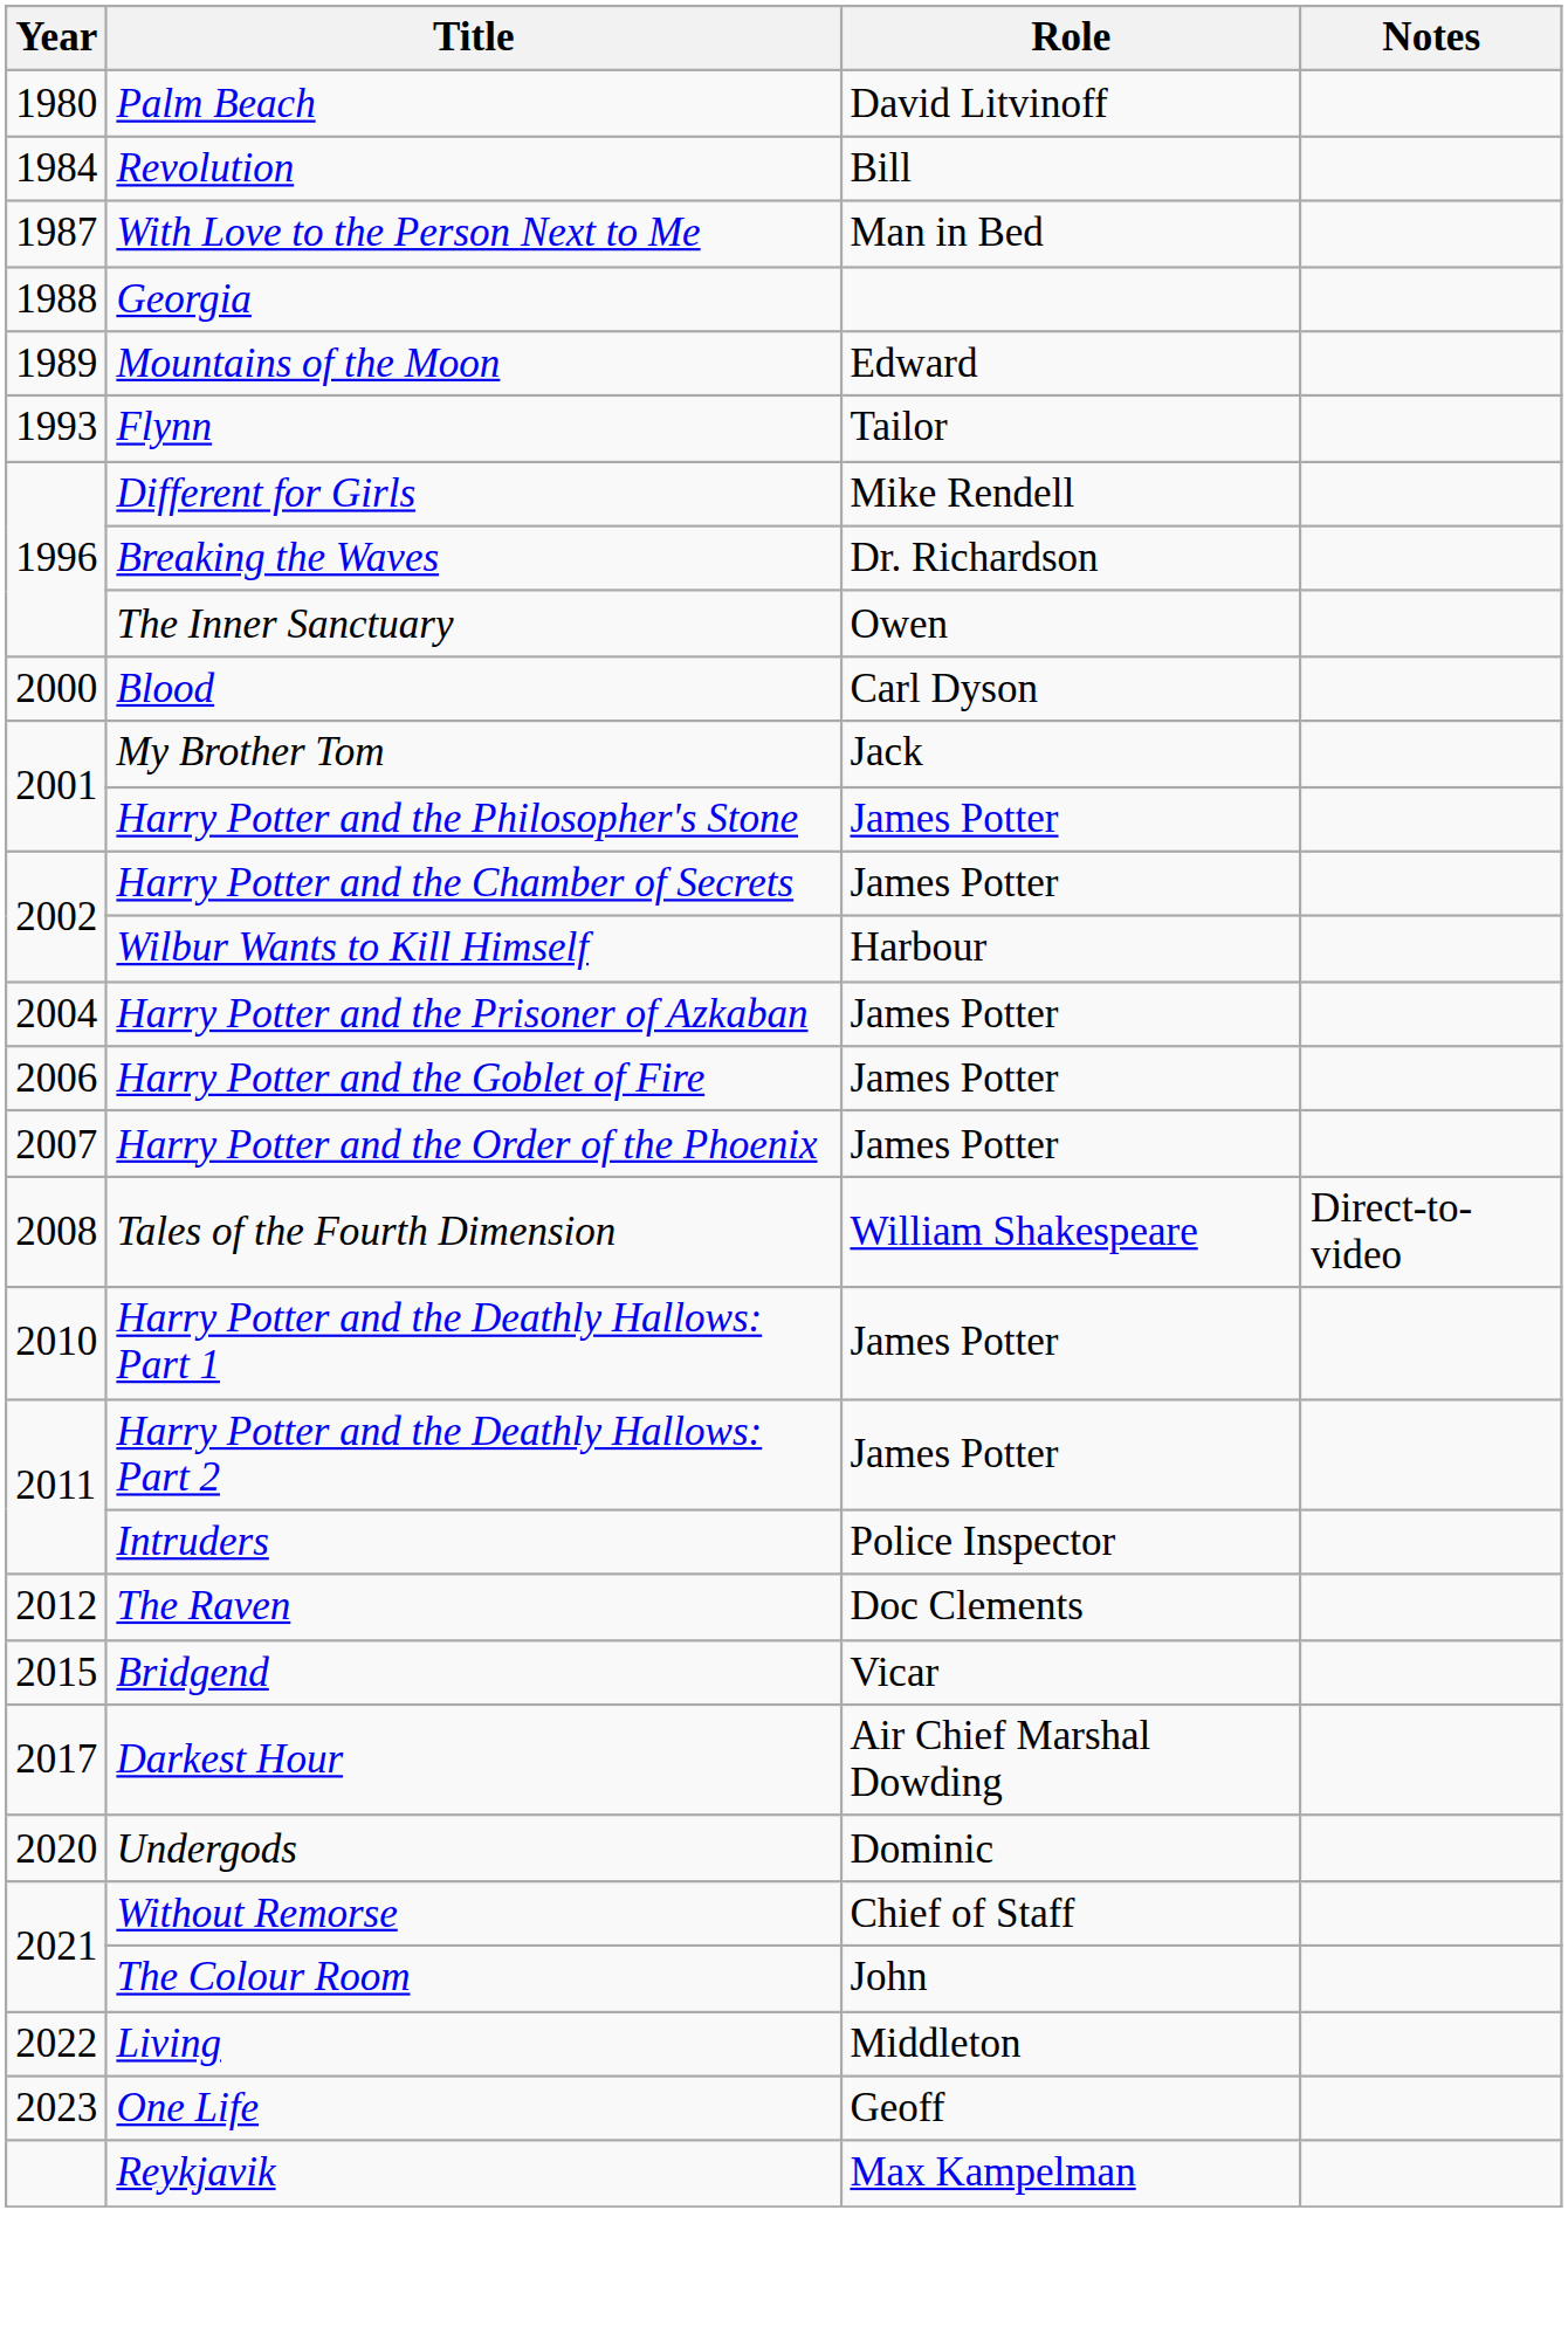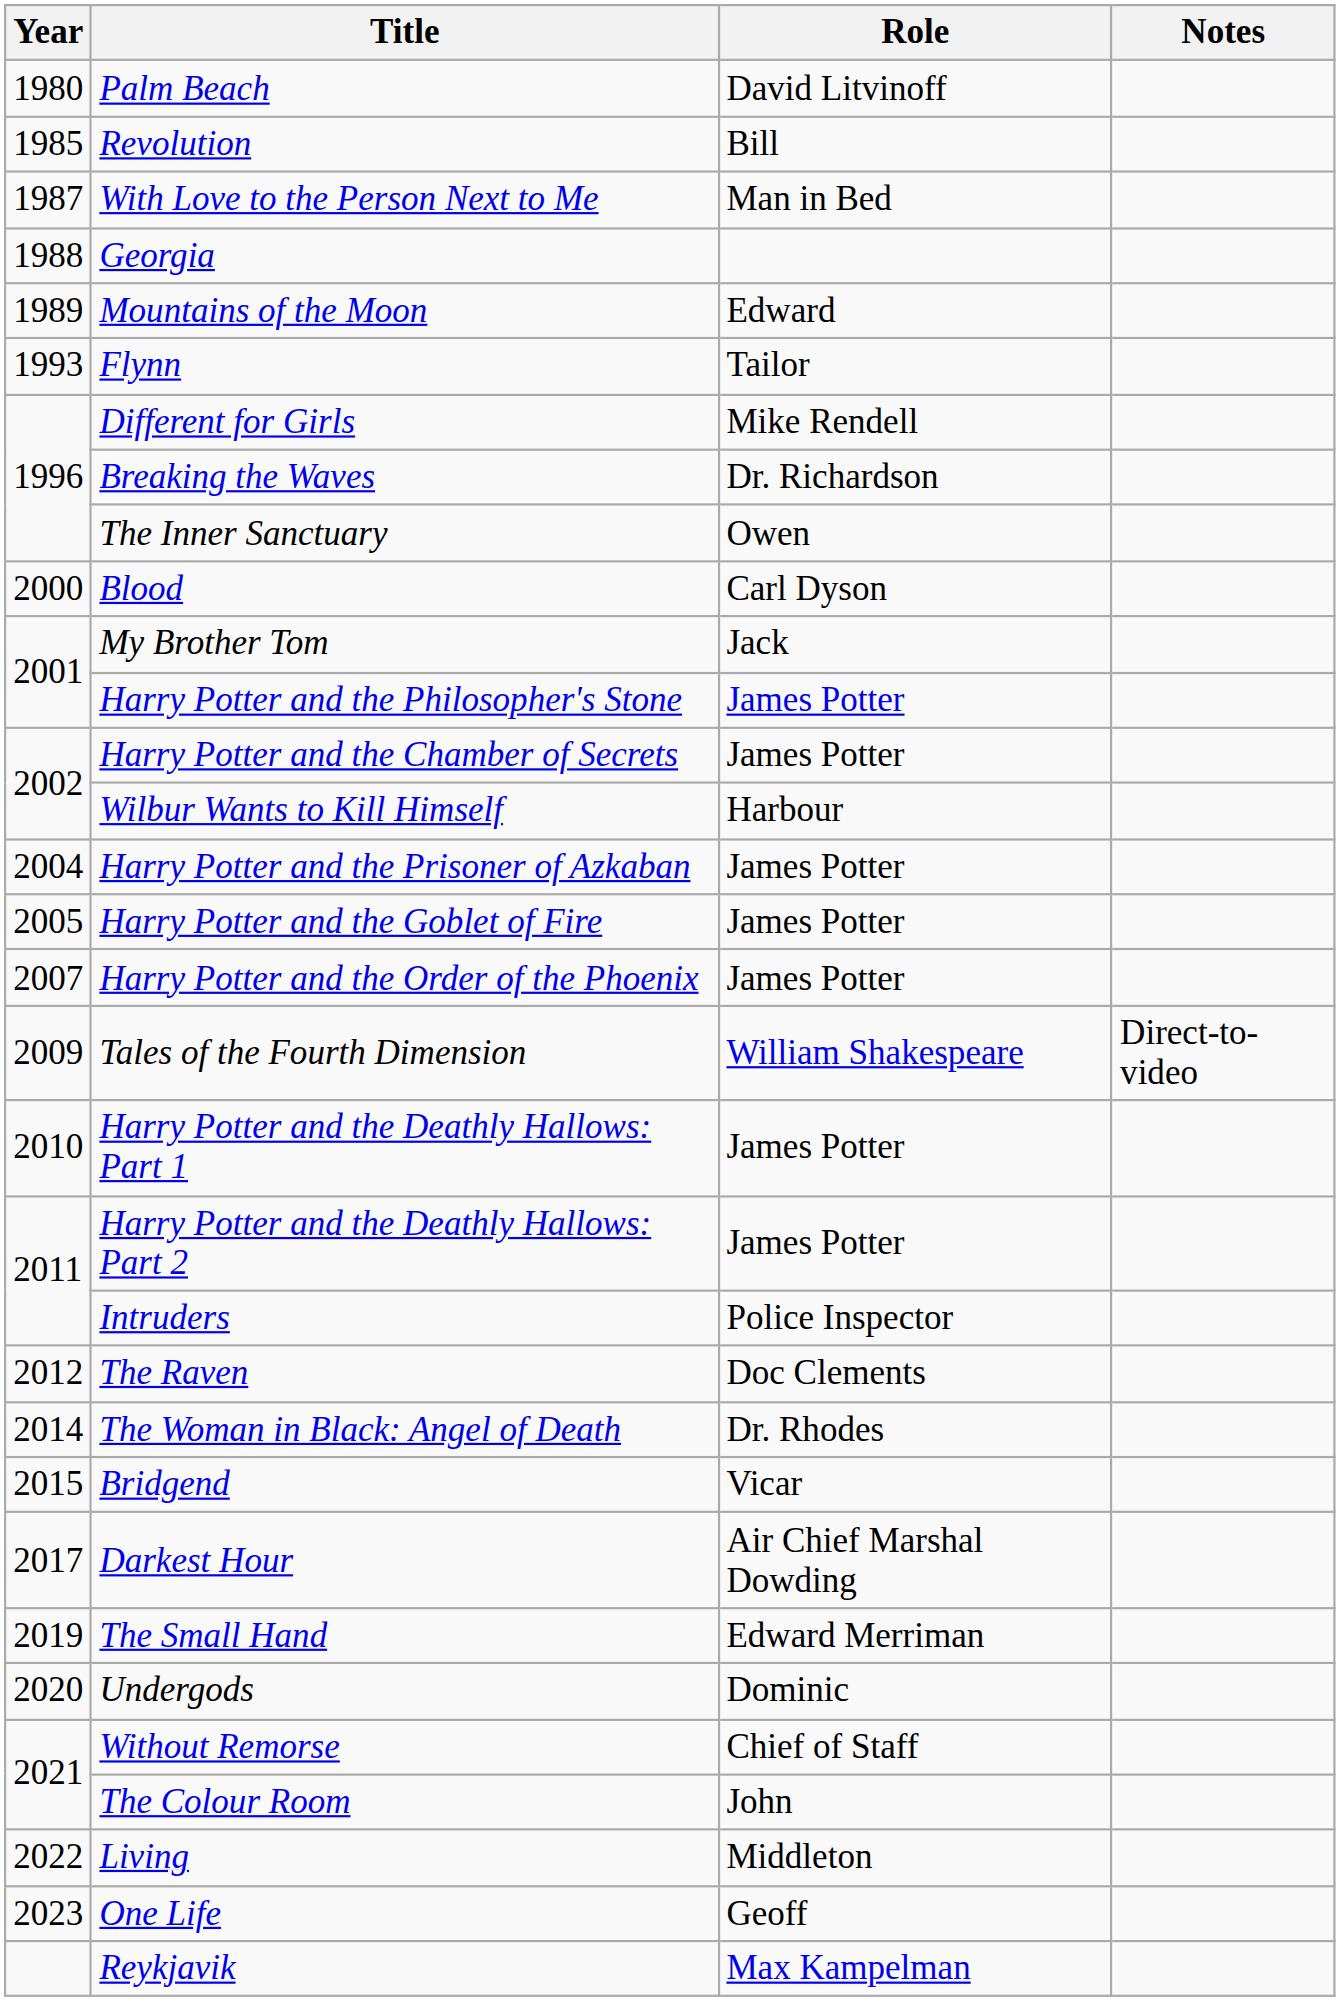 <table class="wikitable sortable">
 <tr>
 <th>Year</th>
 <th>Title</th>
 <th>Role</th>
 <th class="unsortable">Notes</th>
 </tr>
 <tr>
 <td>1980</td>
 <td><em><a href='#'>Palm Beach</a></em></td>
 <td>David Litvinoff</td>
 <td></td>
 </tr>
 <tr>
-<td>1984</td>
+<td>1985</td>
 <td><em><a href='#'>Revolution</a></em></td>
 <td>Bill</td>
 <td></td>
 </tr>
 <tr>
 <td>1987</td>
 <td><em><a href='#'>With Love to the Person Next to Me</a></em></td>
 <td>Man in Bed</td>
 <td></td>
 </tr>
 <tr>
 <td>1988</td>
 <td><em><a href='#'>Georgia</a></em></td>
 <td></td>
 <td></td>
 </tr>
 <tr>
 <td>1989</td>
 <td><em><a href='#'>Mountains of the Moon</a></em></td>
 <td>Edward</td>
 <td></td>
 </tr>
 <tr>
 <td>1993</td>
 <td><em><a href='#'>Flynn</a></em></td>
 <td>Tailor</td>
 <td></td>
 </tr>
 <tr>
 <td rowspan="3">1996</td>
 <td><em><a href='#'>Different for Girls</a></em></td>
 <td>Mike Rendell</td>
 <td></td>
 </tr>
 <tr>
 <td><em><a href='#'>Breaking the Waves</a></em></td>
 <td>Dr. Richardson</td>
 <td></td>
 </tr>
 <tr>
 <td><em>The Inner Sanctuary</em></td>
 <td>Owen</td>
 <td></td>
 </tr>
 <tr>
 <td>2000</td>
 <td><em><a href='#'>Blood</a></em></td>
 <td>Carl Dyson</td>
 <td></td>
 </tr>
 <tr>
 <td rowspan="2">2001</td>
 <td><em>My Brother Tom</em></td>
 <td>Jack</td>
 <td></td>
 </tr>
 <tr>
 <td><em><a href='#'>Harry Potter and the Philosopher's Stone</a></em></td>
 <td><a href='#'>James Potter</a></td>
 <td></td>
 </tr>
 <tr>
 <td rowspan="2">2002</td>
 <td><em><a href='#'>Harry Potter and the Chamber of Secrets</a></em></td>
 <td>James Potter</td>
 <td></td>
 </tr>
 <tr>
 <td><em><a href='#'>Wilbur Wants to Kill Himself</a></em></td>
 <td>Harbour</td>
 <td></td>
 </tr>
 <tr>
 <td>2004</td>
 <td><em><a href='#'>Harry Potter and the Prisoner of Azkaban</a></em></td>
 <td>James Potter</td>
 <td></td>
 </tr>
 <tr>
-<td>2006</td>
+<td>2005</td>
 <td><em><a href='#'>Harry Potter and the Goblet of Fire</a></em></td>
 <td>James Potter</td>
 <td></td>
 </tr>
 <tr>
 <td>2007</td>
 <td><em><a href='#'>Harry Potter and the Order of the Phoenix</a></em></td>
 <td>James Potter</td>
 <td></td>
 </tr>
 <tr>
-<td>2008</td>
+<td>2009</td>
 <td><em>Tales of the Fourth Dimension</em></td>
 <td><a href='#'>William Shakespeare</a></td>
 <td>Direct-to-video</td>
 </tr>
 <tr>
 <td>2010</td>
 <td><em><a href='#'>Harry Potter and the Deathly Hallows: Part 1</a></em></td>
 <td>James Potter</td>
 <td></td>
 </tr>
 <tr>
 <td rowspan="2">2011</td>
 <td><em><a href='#'>Harry Potter and the Deathly Hallows: Part 2</a></em></td>
 <td>James Potter</td>
 <td></td>
 </tr>
 <tr>
 <td><em><a href='#'>Intruders</a></em></td>
 <td>Police Inspector</td>
 <td></td>
 </tr>
 <tr>
 <td>2012</td>
 <td><em><a href='#'>The Raven</a></em></td>
 <td>Doc Clements</td>
 <td></td>
 </tr>
 <tr>
+<td>2014</td>
+<td><em><a href='#'>The Woman in Black: Angel of Death</a></em></td>
+<td>Dr. Rhodes</td>
+<td></td>
+</tr>
+<tr>
 <td>2015</td>
 <td><em><a href='#'>Bridgend</a></em></td>
 <td>Vicar</td>
 <td></td>
 </tr>
 <tr>
 <td>2017</td>
 <td><em><a href='#'>Darkest Hour</a></em></td>
 <td>Air Chief Marshal Dowding</td>
+<td></td>
+</tr>
+<tr>
+<td>2019</td>
+<td><em><a href='#'>The Small Hand</a></em></td>
+<td>Edward Merriman</td>
 <td></td>
 </tr>
 <tr>
 <td>2020</td>
 <td><em>Undergods</em></td>
 <td>Dominic</td>
 <td></td>
 </tr>
 <tr>
 <td rowspan="2">2021</td>
 <td><em><a href='#'>Without Remorse</a></em></td>
 <td>Chief of Staff</td>
 <td></td>
 </tr>
 <tr>
 <td><em><a href='#'>The Colour Room</a></em></td>
 <td>John</td>
 <td></td>
 </tr>
 <tr>
 <td>2022</td>
 <td><em><a href='#'>Living</a></em></td>
 <td>Middleton</td>
 <td></td>
 </tr>
 <tr>
 <td>2023</td>
 <td><em><a href='#'>One Life</a></em></td>
 <td>Geoff</td>
 <td></td>
 </tr>
 <tr>
 <td></td>
 <td><em><a href='#'>Reykjavik</a></em></td>
 <td><a href='#'>Max Kampelman</a></td>
 <td></td>
 </tr>
 </table>
